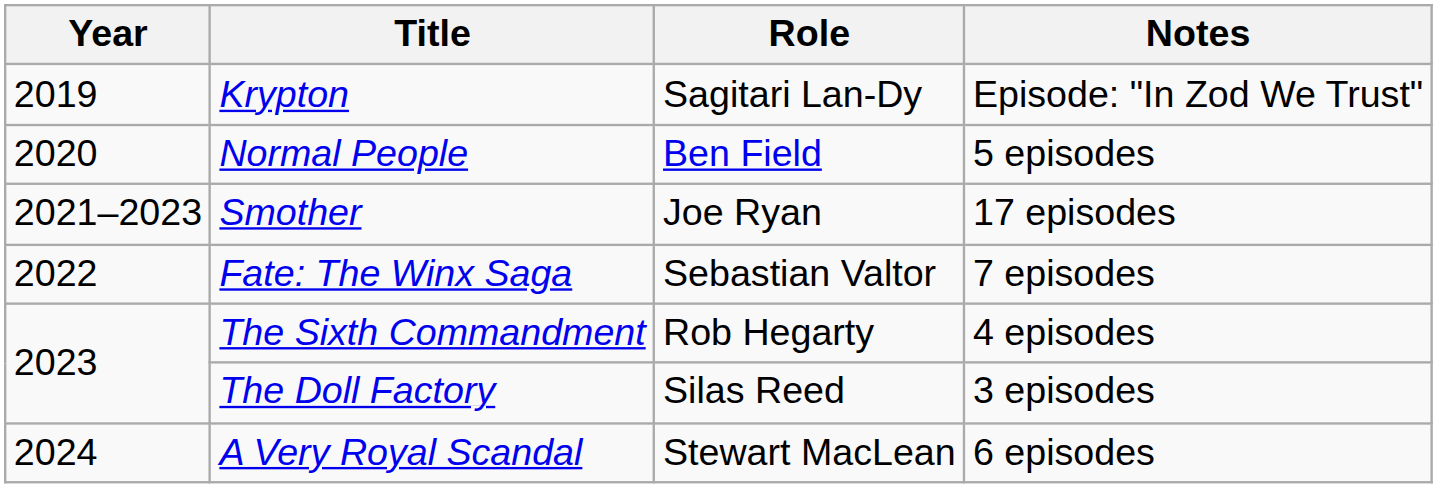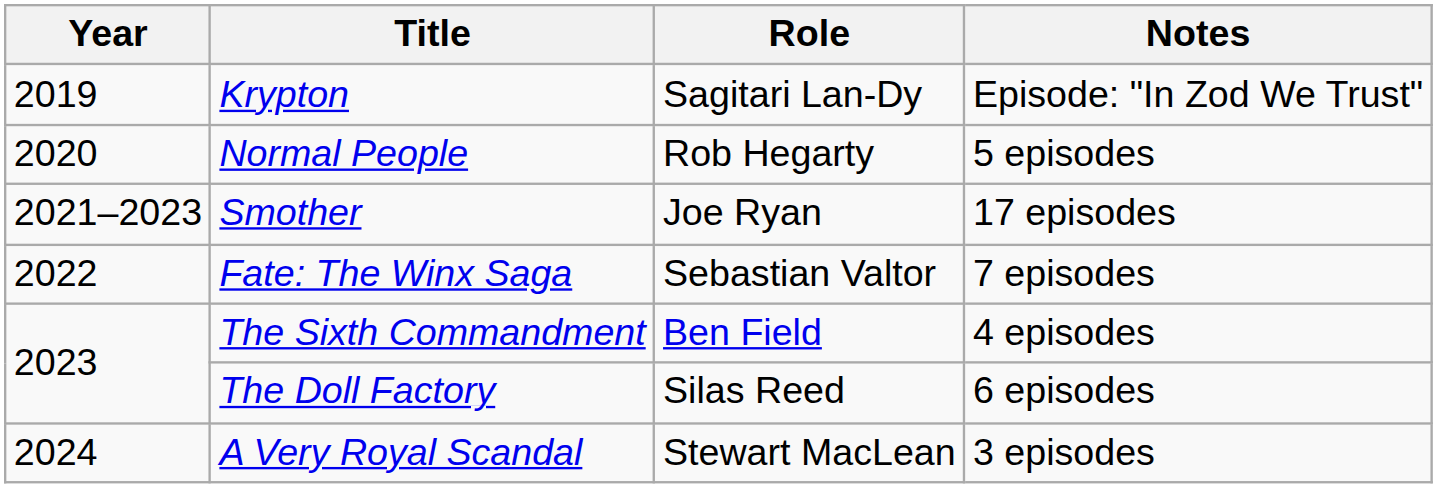 <table class="wikitable sortable">
 <tr>
 <th>Year</th>
 <th>Title</th>
 <th>Role</th>
 <th class="unsortable">Notes</th>
 </tr>
 <tr>
 <td>2019</td>
 <td><em><a href='#'>Krypton</a></em></td>
 <td>Sagitari Lan-Dy</td>
 <td>Episode: "In Zod We Trust"</td>
 </tr>
 <tr>
 <td>2020</td>
 <td><em><a href='#'>Normal People</a></em></td>
-<td><a href='#'>Ben Field</a></td>
+<td>Rob Hegarty</td>
 <td>5 episodes</td>
 </tr>
 <tr>
 <td>2021–2023</td>
 <td><em><a href='#'>Smother</a></em></td>
 <td>Joe Ryan</td>
 <td>17 episodes</td>
 </tr>
 <tr>
 <td>2022</td>
 <td><em><a href='#'>Fate: The Winx Saga</a></em></td>
 <td>Sebastian Valtor</td>
 <td>7 episodes</td>
 </tr>
 <tr>
 <td rowspan="2">2023</td>
 <td><em><a href='#'>The Sixth Commandment</a></em></td>
-<td>Rob Hegarty</td>
+<td><a href='#'>Ben Field</a></td>
 <td>4 episodes</td>
 </tr>
 <tr>
 <td><em><a href='#'>The Doll Factory</a></em></td>
 <td>Silas Reed</td>
-<td>3 episodes</td>
+<td>6 episodes</td>
 </tr>
 <tr>
 <td>2024</td>
 <td><em><a href='#'>A Very Royal Scandal</a></em></td>
 <td>Stewart MacLean</td>
-<td>6 episodes</td>
+<td>3 episodes</td>
 </tr>
 </table>
